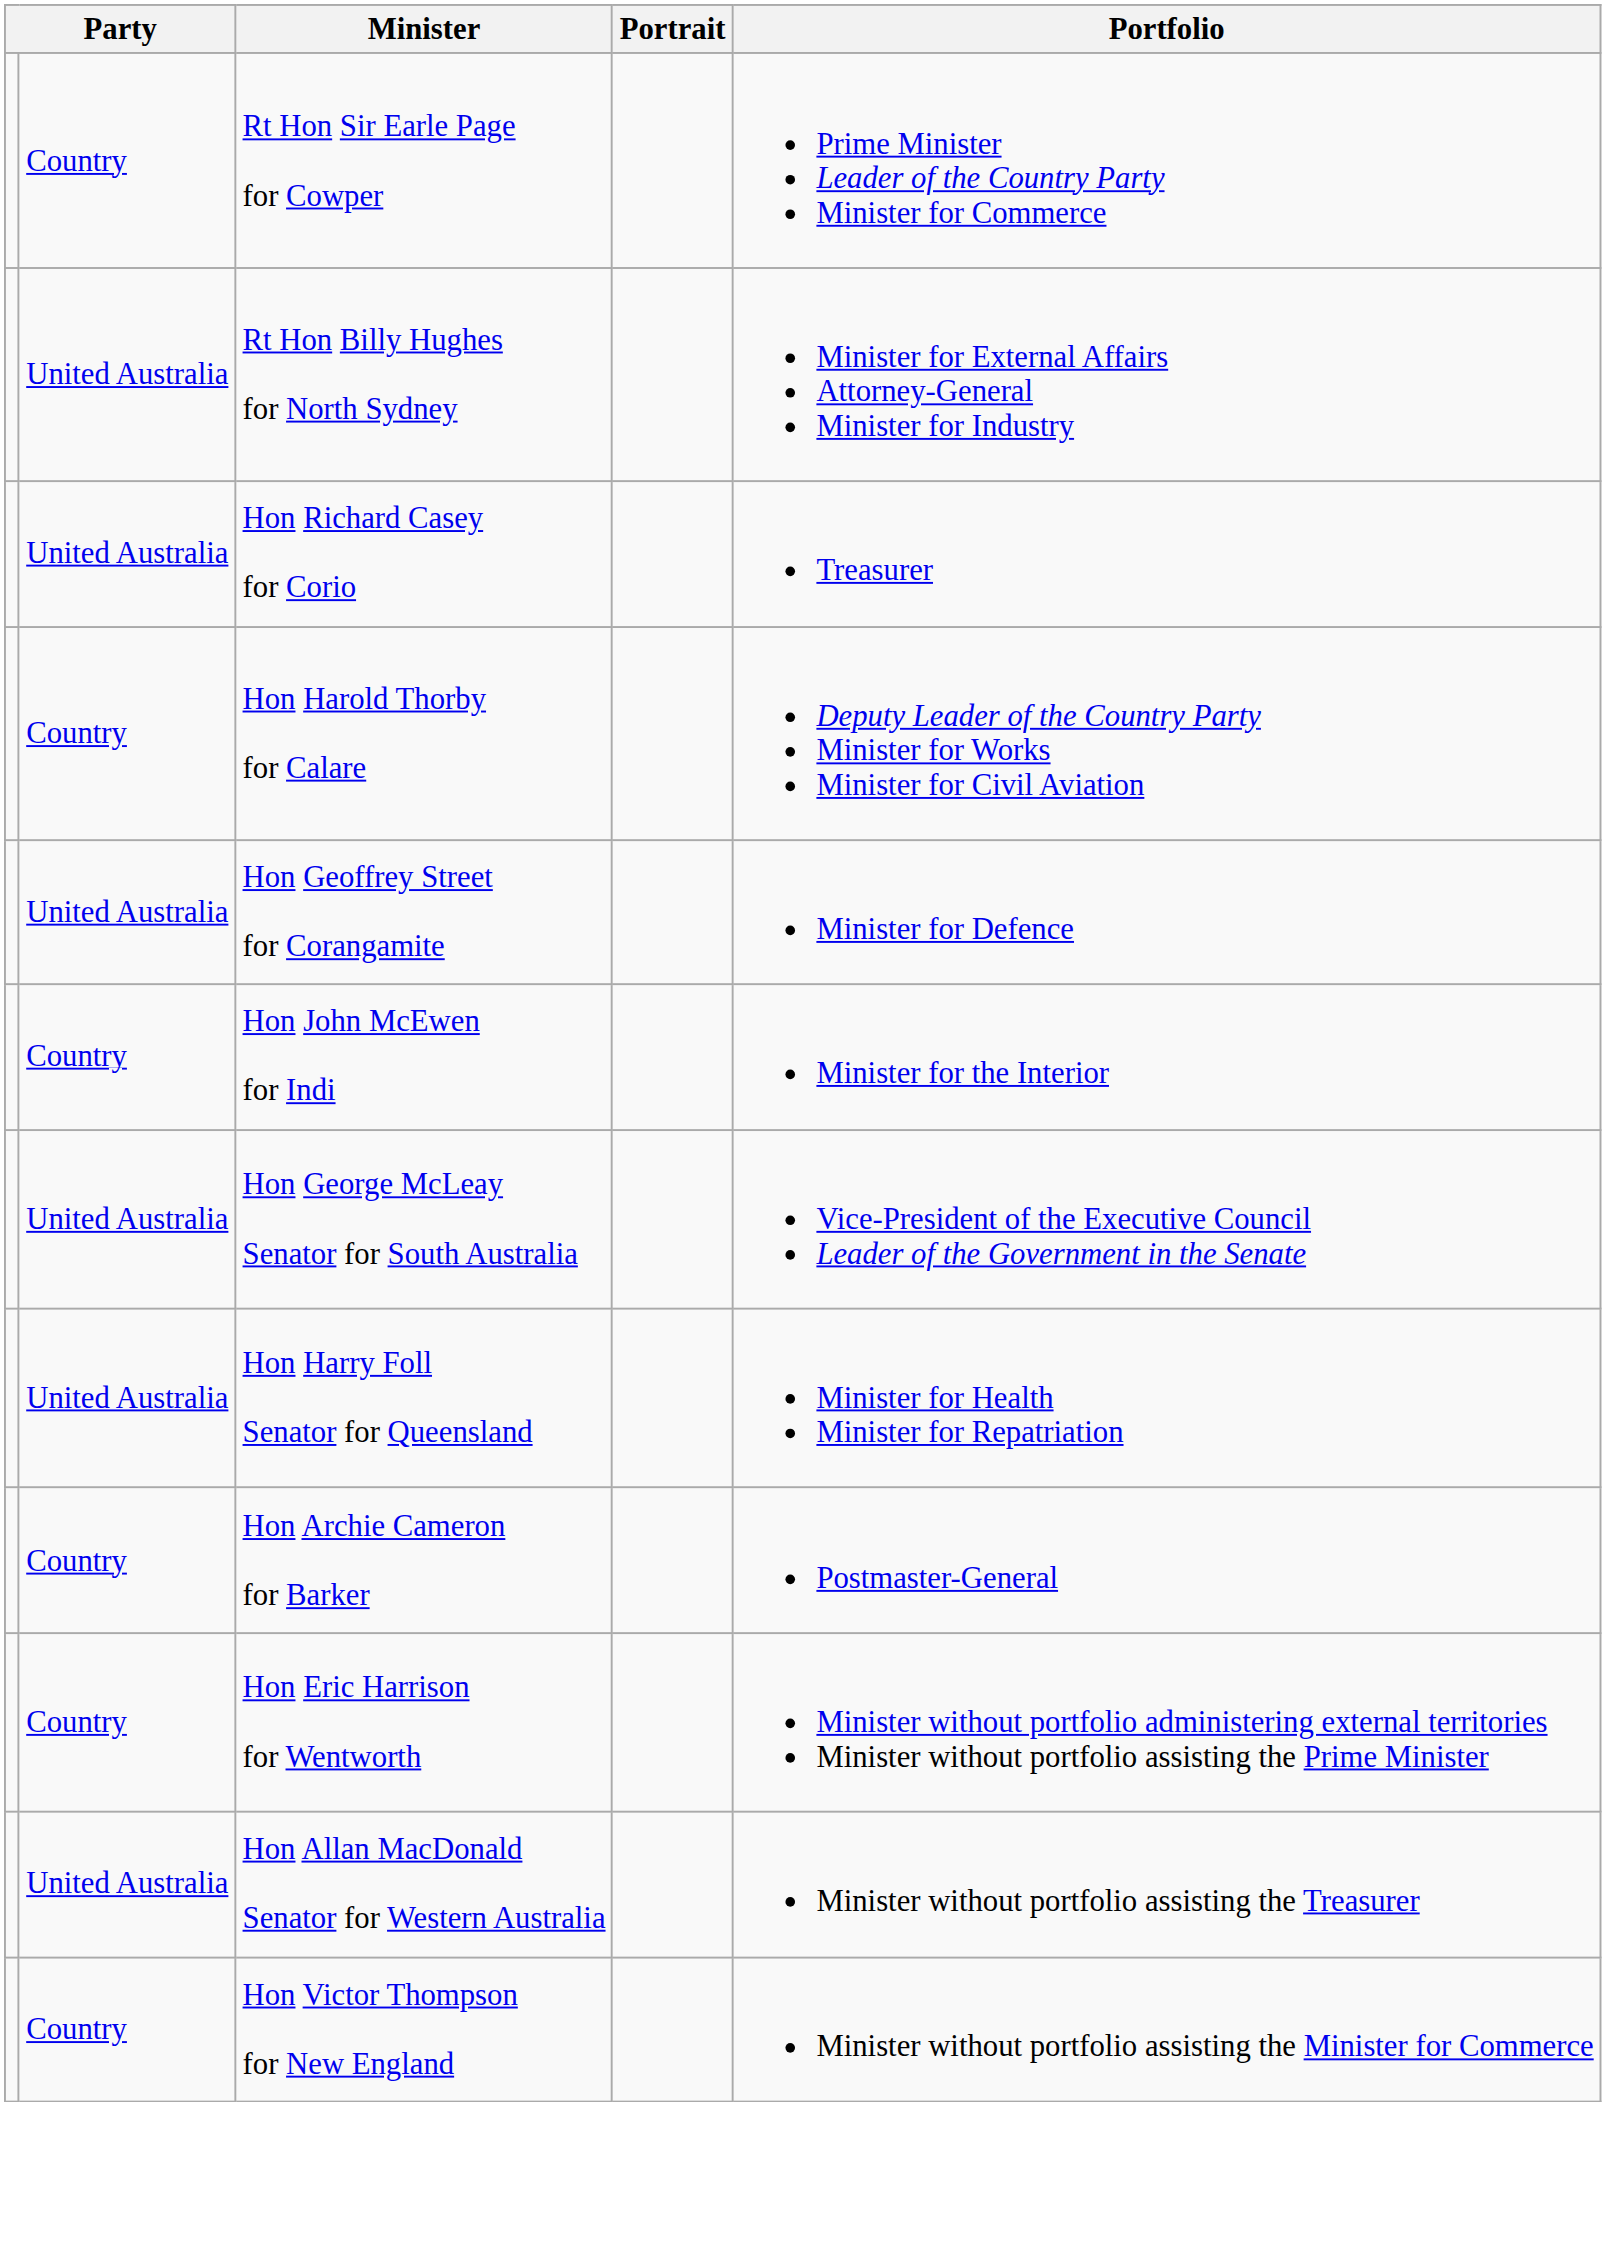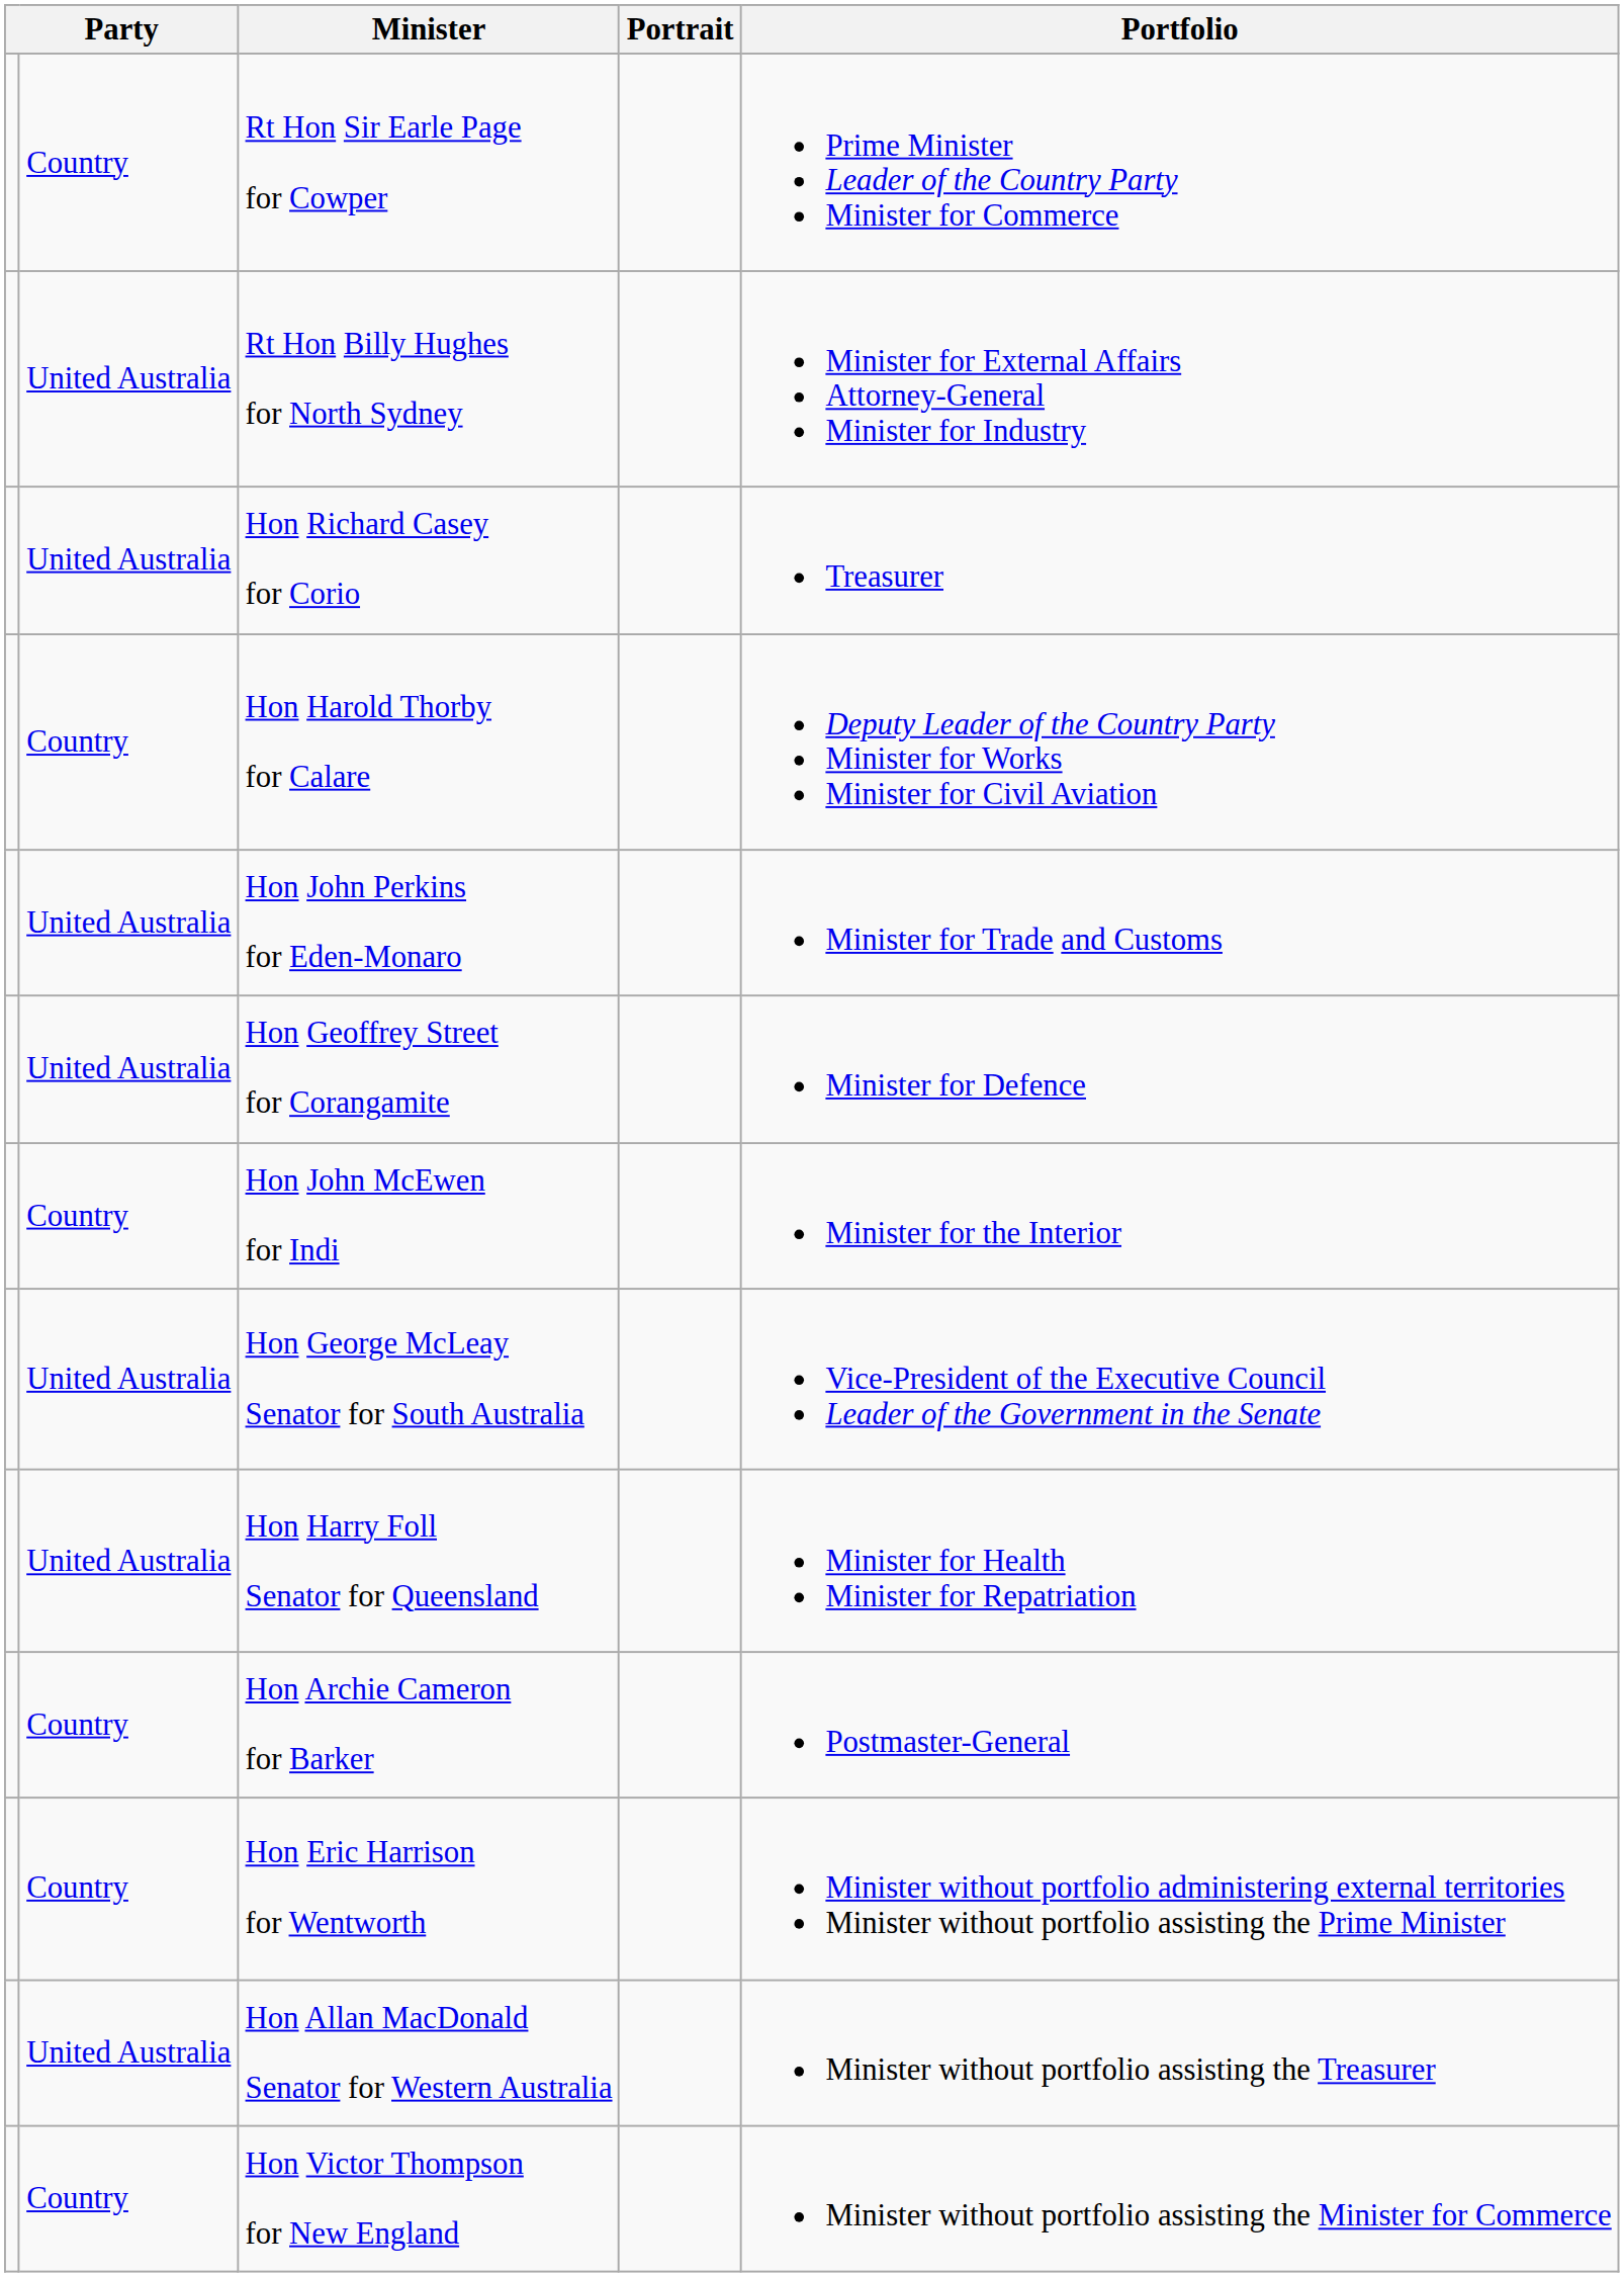 <table class="wikitable sortable">
 <tr>
 <th colspan="2">Party</th>
 <th>Minister</th>
 <th>Portrait</th>
 <th>Portfolio</th>
 </tr>
 <tr>
 <td></td>
 <td><a href='#'>Country</a></td>
 <td><a href='#'>Rt Hon</a> <a href='#'>Sir Earle Page</a>  <br><br> for <a href='#'>Cowper</a> <br></td>
 <td></td>
 <td><br><ul><li><a href='#'>Prime Minister</a></li><li><em><a href='#'>Leader of the Country Party</a></em></li><li><a href='#'>Minister for Commerce</a></li></ul></td>
 </tr>
 <tr>
 <td></td>
 <td><a href='#'>United Australia</a></td>
 <td><a href='#'>Rt Hon</a> <a href='#'>Billy Hughes</a>  <br><br> for <a href='#'>North Sydney</a> <br></td>
 <td></td>
 <td><br><ul><li><a href='#'>Minister for External Affairs</a></li><li><a href='#'>Attorney-General</a></li><li><a href='#'>Minister for Industry</a></li></ul></td>
 </tr>
 <tr>
 <td></td>
 <td><a href='#'>United Australia</a></td>
 <td><a href='#'>Hon</a> <a href='#'>Richard Casey</a>   <br><br> for <a href='#'>Corio</a> <br></td>
 <td></td>
 <td><br><ul><li><a href='#'>Treasurer</a></li></ul></td>
 </tr>
 <tr>
 <td></td>
 <td><a href='#'>Country</a></td>
 <td><a href='#'>Hon</a> <a href='#'>Harold Thorby</a> <br><br> for <a href='#'>Calare</a> <br></td>
 <td></td>
 <td><br><ul><li><em><a href='#'>Deputy Leader of the Country Party</a></em></li><li><a href='#'>Minister for Works</a></li><li><a href='#'>Minister for Civil Aviation</a></li></ul></td>
+</tr>
+<tr>
+<td></td>
+<td><a href='#'>United Australia</a></td>
+<td><a href='#'>Hon</a> <a href='#'>John Perkins</a> <br><br> for <a href='#'>Eden-Monaro</a> <br></td>
+<td></td>
+<td><br><ul><li><a href='#'>Minister for Trade</a> <a href='#'>and Customs</a></li></ul></td>
 </tr>
 <tr>
 <td></td>
 <td><a href='#'>United Australia</a></td>
 <td><a href='#'>Hon</a> <a href='#'>Geoffrey Street</a>  <br><br> for <a href='#'>Corangamite</a> <br></td>
 <td></td>
 <td><br><ul><li><a href='#'>Minister for Defence</a></li></ul></td>
 </tr>
 <tr>
 <td></td>
 <td><a href='#'>Country</a></td>
 <td><a href='#'>Hon</a> <a href='#'>John McEwen</a> <br><br> for <a href='#'>Indi</a> <br></td>
 <td></td>
 <td><br><ul><li><a href='#'>Minister for the Interior</a></li></ul></td>
 </tr>
 <tr>
 <td></td>
 <td><a href='#'>United Australia</a></td>
 <td><a href='#'>Hon</a> <a href='#'>George McLeay</a> <br><br><a href='#'>Senator</a> for <a href='#'>South Australia</a> <br></td>
 <td></td>
 <td><br><ul><li><a href='#'>Vice-President of the Executive Council</a></li><li><em><a href='#'>Leader of the Government in the Senate</a></em></li></ul></td>
 </tr>
 <tr>
 <td></td>
 <td><a href='#'>United Australia</a></td>
 <td><a href='#'>Hon</a> <a href='#'>Harry Foll</a> <br><br><a href='#'>Senator</a> for <a href='#'>Queensland</a> <br></td>
 <td></td>
 <td><br><ul><li><a href='#'>Minister for Health</a></li><li><a href='#'>Minister for Repatriation</a></li></ul></td>
 </tr>
 <tr>
 <td></td>
 <td><a href='#'>Country</a></td>
 <td><a href='#'>Hon</a> <a href='#'>Archie Cameron</a> <br><br> for <a href='#'>Barker</a> <br></td>
 <td></td>
 <td><br><ul><li><a href='#'>Postmaster-General</a></li></ul></td>
 </tr>
 <tr>
 <td></td>
 <td><a href='#'>Country</a></td>
 <td><a href='#'>Hon</a> <a href='#'>Eric Harrison</a> <br><br> for <a href='#'>Wentworth</a> <br></td>
 <td></td>
 <td><br><ul><li><a href='#'>Minister without portfolio administering external territories</a></li><li>Minister without portfolio assisting the <a href='#'>Prime Minister</a></li></ul></td>
 </tr>
 <tr>
 <td></td>
 <td><a href='#'>United Australia</a></td>
 <td><a href='#'>Hon</a> <a href='#'>Allan MacDonald</a> <br><br><a href='#'>Senator</a> for <a href='#'>Western Australia</a> <br></td>
 <td></td>
 <td><br><ul><li>Minister without portfolio assisting the <a href='#'>Treasurer</a></li></ul></td>
 </tr>
 <tr>
 <td></td>
 <td><a href='#'>Country</a></td>
 <td><a href='#'>Hon</a> <a href='#'>Victor Thompson</a> <br><br> for <a href='#'>New England</a> <br></td>
 <td></td>
 <td><br><ul><li>Minister without portfolio assisting the <a href='#'>Minister for Commerce</a></li></ul></td>
 </tr>
 </table>
